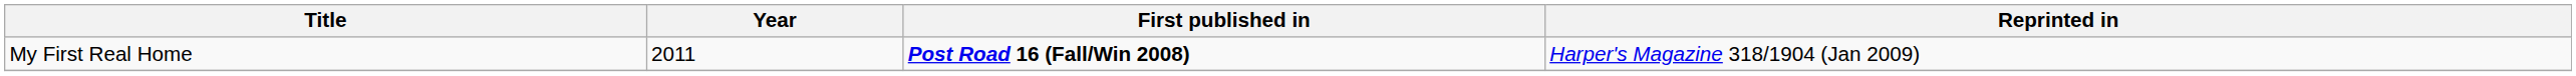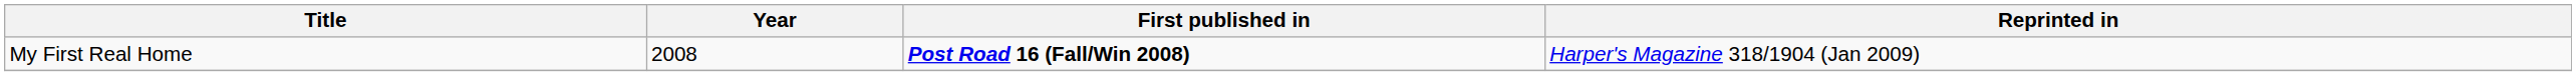 <table class='wikitable sortable' width='100%'>
 <tr>
 <th width='25%'>Title</th>
 <th width='10%'>Year</th>
 <th width='25%'>First published in</th>
 <th width='40%' class='unsortable'>Reprinted in</th>
 </tr>
 <tr>
 <td>My First Real Home</td>
-<td>2011</td>
+<td>2008</td>
 <td><strong><em><a href='#'>Post Road</a></em> 16 (Fall/Win 2008)</strong></td>
 <td><em><a href='#'>Harper's Magazine</a></em> 318/1904 (Jan 2009)</td>
 </tr>
 <tr>
 </tr>
 </table>
